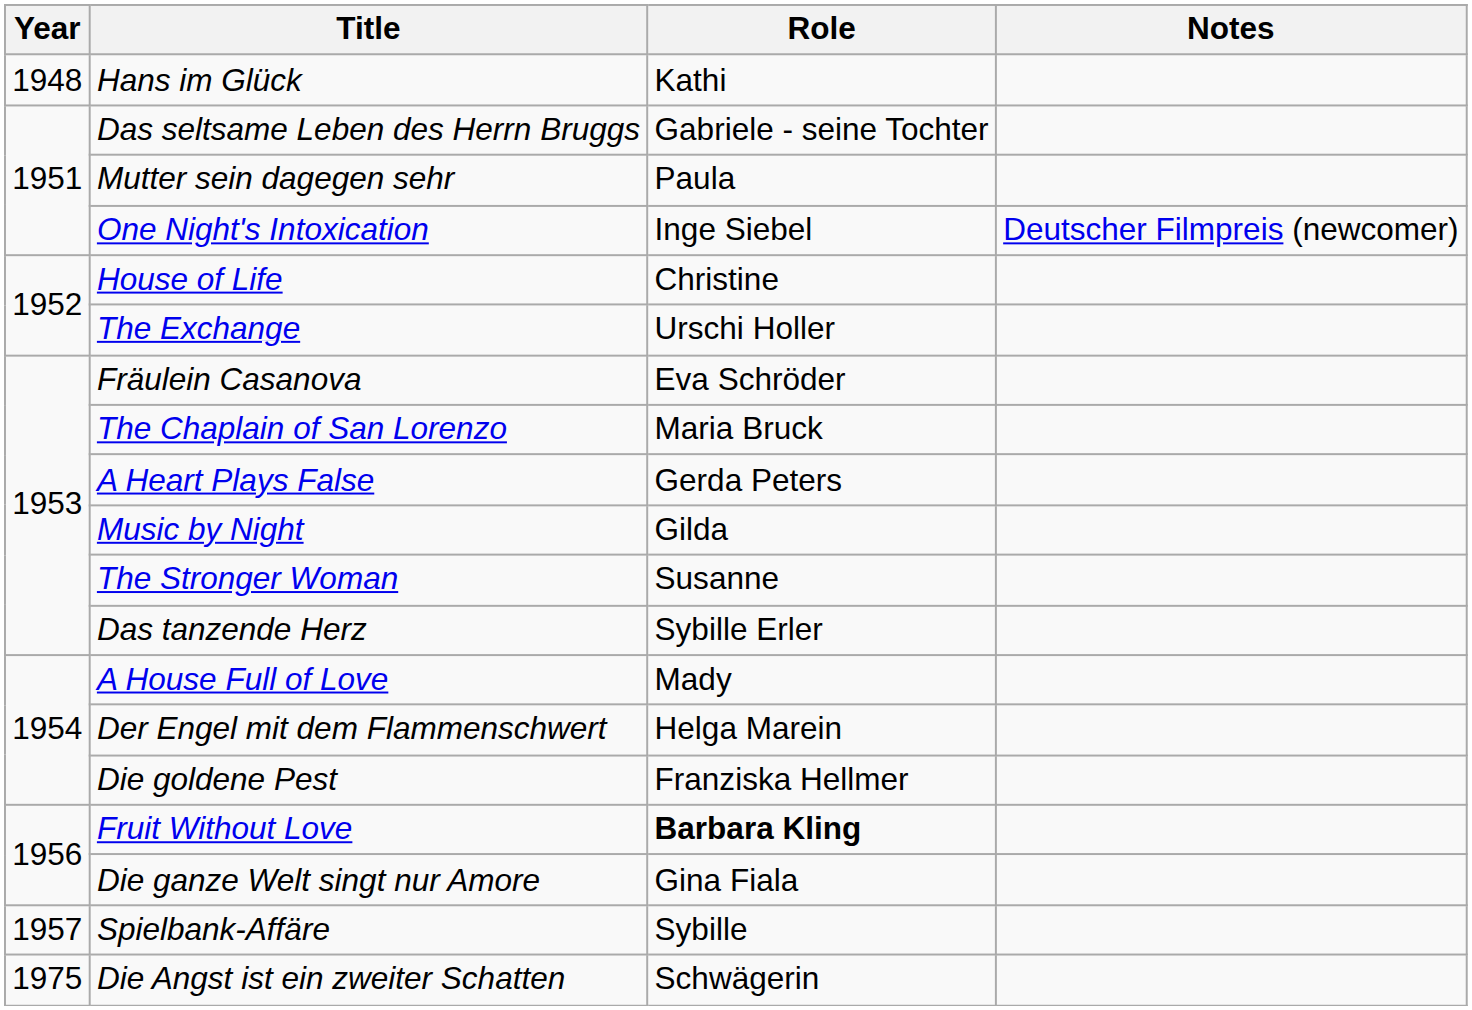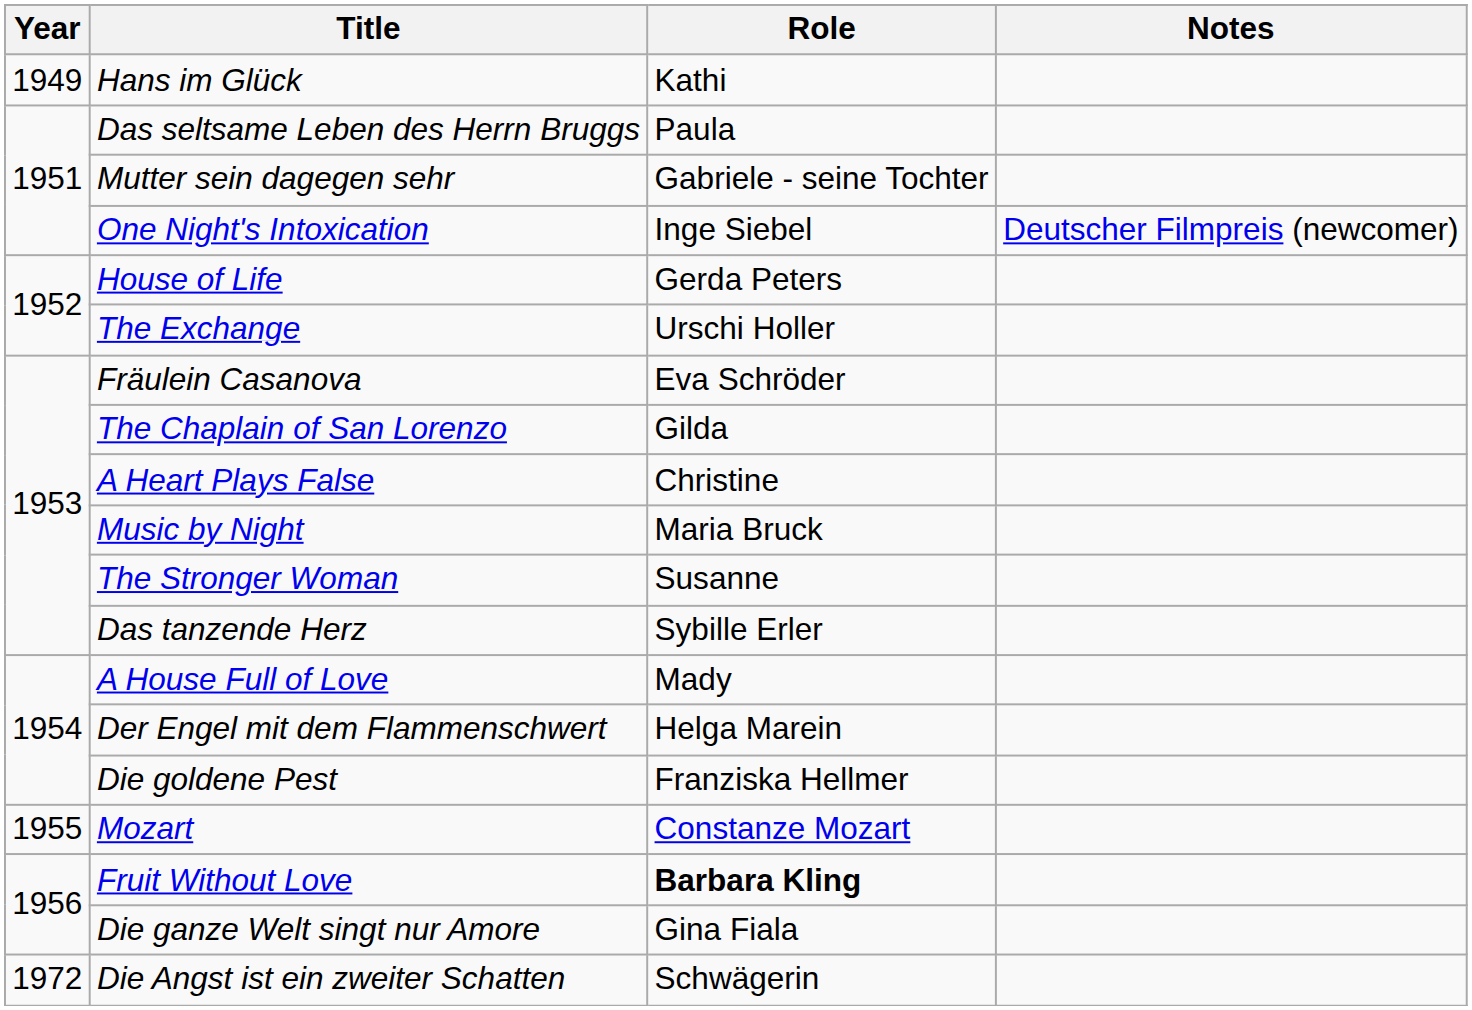 <table class="wikitable sortable">
 <tr>
 <th>Year</th>
 <th>Title</th>
 <th>Role</th>
 <th class="unsortable">Notes</th>
 </tr>
 <tr>
-<td>1948</td>
+<td>1949</td>
 <td><em>Hans im Glück</em></td>
 <td>Kathi</td>
 <td></td>
 </tr>
 <tr>
 <td rowspan="3">1951</td>
 <td><em>Das seltsame Leben des Herrn Bruggs</em></td>
-<td>Gabriele - seine Tochter</td>
+<td>Paula</td>
 <td></td>
 </tr>
 <tr>
 <td><em>Mutter sein dagegen sehr</em></td>
-<td>Paula</td>
+<td>Gabriele - seine Tochter</td>
 <td></td>
 </tr>
 <tr>
 <td><em><a href='#'>One Night's Intoxication</a></em></td>
 <td>Inge Siebel</td>
 <td><a href='#'>Deutscher Filmpreis</a> (newcomer)</td>
 </tr>
 <tr>
 <td rowspan="2">1952</td>
 <td><em><a href='#'>House of Life</a></em></td>
-<td>Christine</td>
+<td>Gerda Peters</td>
 <td></td>
 </tr>
 <tr>
 <td><em><a href='#'>The Exchange</a></em></td>
 <td>Urschi Holler</td>
 <td></td>
 </tr>
 <tr>
 <td rowspan="6">1953</td>
 <td><em>Fräulein Casanova</em></td>
 <td>Eva Schröder</td>
 <td></td>
 </tr>
 <tr>
 <td><em><a href='#'>The Chaplain of San Lorenzo</a></em></td>
-<td>Maria Bruck</td>
+<td>Gilda</td>
 <td></td>
 </tr>
 <tr>
 <td><em><a href='#'>A Heart Plays False</a></em></td>
-<td>Gerda Peters</td>
+<td>Christine</td>
 <td></td>
 </tr>
 <tr>
 <td><em><a href='#'>Music by Night</a></em></td>
-<td>Gilda</td>
+<td>Maria Bruck</td>
 <td></td>
 </tr>
 <tr>
 <td><em><a href='#'>The Stronger Woman</a></em></td>
 <td>Susanne</td>
 <td></td>
 </tr>
 <tr>
 <td><em>Das tanzende Herz</em></td>
 <td>Sybille Erler</td>
 <td></td>
 </tr>
 <tr>
 <td rowspan="3">1954</td>
 <td><em><a href='#'>A House Full of Love</a></em></td>
 <td>Mady</td>
 <td></td>
 </tr>
 <tr>
 <td><em>Der Engel mit dem Flammenschwert</em></td>
 <td>Helga Marein</td>
 <td></td>
 </tr>
 <tr>
 <td><em>Die goldene Pest</em></td>
 <td>Franziska Hellmer</td>
 <td></td>
 </tr>
 <tr>
+<td>1955</td>
+<td><em><a href='#'>Mozart</a></em></td>
+<td><a href='#'>Constanze Mozart</a></td>
+<td></td>
+</tr>
+<tr>
 <td rowspan="2">1956</td>
 <td><em><a href='#'>Fruit Without Love</a></em></td>
 <td><strong>Barbara Kling</strong></td>
 <td></td>
 </tr>
 <tr>
 <td><em>Die ganze Welt singt nur Amore</em></td>
 <td>Gina Fiala</td>
 <td></td>
 </tr>
 <tr>
-<td>1957</td>
-<td><em>Spielbank-Affäre</em></td>
-<td>Sybille</td>
-<td></td>
-</tr>
-<tr>
-<td>1975</td>
+<td>1972</td>
 <td><em>Die Angst ist ein zweiter Schatten</em></td>
 <td>Schwägerin</td>
 <td></td>
 </tr>
 </table>
